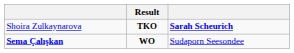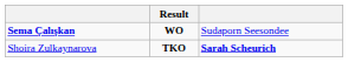 <table class="wikitable" style="text-align: center; font-size:90% ">
 <tr>
 <th align="right" width="190"></th>
 <th width="60">Result</th>
 <th align="left" width="190"></th>
 </tr>
 <tr>
+<td align="left"><strong> <a href='#'>Sema Çalışkan</a></strong></td>
+<td align="center"><strong>WO</strong></td>
+<td align="left"> <a href='#'>Sudaporn Seesondee</a></td>
+</tr>
+<tr>
 <td align="left"> <a href='#'>Shoira Zulkaynarova</a></td>
 <td align="center"><strong>TKO</strong></td>
 <td align="left"><strong> <a href='#'>Sarah Scheurich</a></strong></td>
 </tr>
-<tr>
-<td align="left"><strong> <a href='#'>Sema Çalışkan</a></strong></td>
-<td align="center"><strong>WO</strong></td>
-<td align="left"> <a href='#'>Sudaporn Seesondee</a></td>
-</tr>
 </table>
